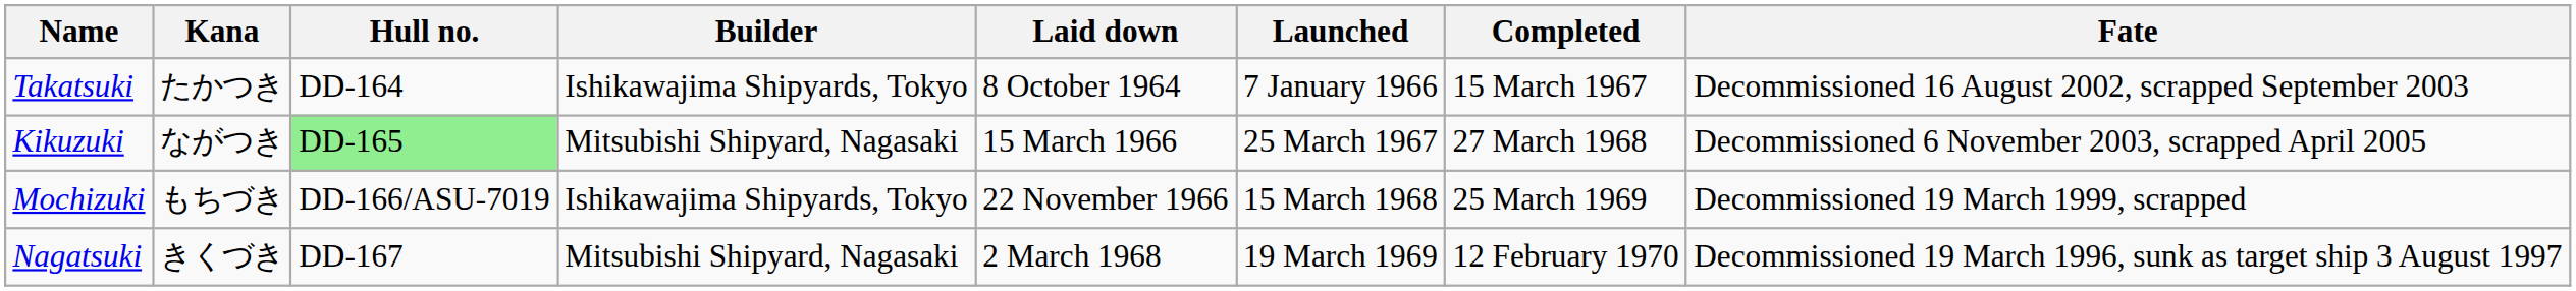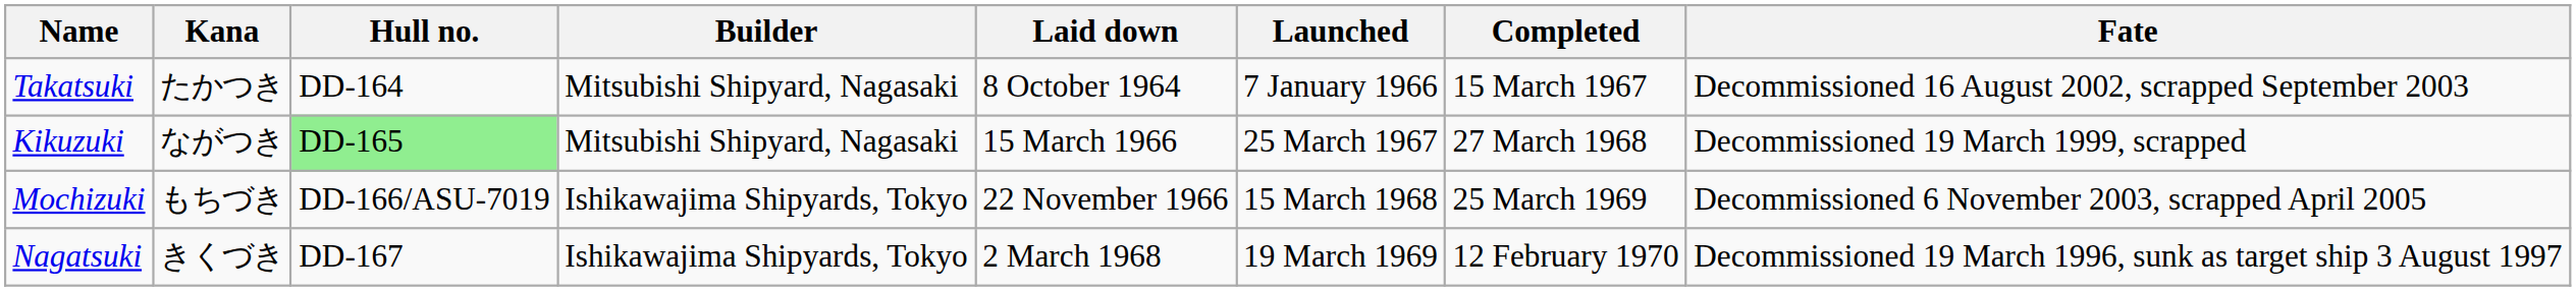 <table class="wikitable" style="font-size:90%;">
 <tr>
 <th>Name</th>
 <th>Kana</th>
 <th>Hull no.</th>
 <th>Builder</th>
 <th>Laid down</th>
 <th>Launched</th>
 <th>Completed</th>
 <th>Fate</th>
 </tr>
 <tr>
 <td><em><a href='#'>Takatsuki</a></em></td>
 <td>たかつき</td>
 <td>DD-164</td>
-<td>Ishikawajima Shipyards, Tokyo</td>
+<td>Mitsubishi Shipyard, Nagasaki</td>
 <td>8 October 1964</td>
 <td>7 January 1966</td>
 <td>15 March 1967</td>
 <td>Decommissioned 16 August 2002, scrapped September 2003</td>
 </tr>
 <tr>
 <td><em><a href='#'>Kikuzuki</a></em></td>
 <td>ながつき</td>
 <td style="background: lightgreen;">DD-165</td>
 <td>Mitsubishi Shipyard, Nagasaki</td>
 <td>15 March 1966</td>
 <td>25 March 1967</td>
 <td>27 March 1968</td>
-<td>Decommissioned 6 November 2003, scrapped April 2005</td>
+<td>Decommissioned 19 March 1999, scrapped</td>
 </tr>
 <tr>
 <td><em><a href='#'>Mochizuki</a></em></td>
 <td>もちづき</td>
 <td>DD-166/ASU-7019</td>
 <td>Ishikawajima Shipyards, Tokyo</td>
 <td>22 November 1966</td>
 <td>15 March 1968</td>
 <td>25 March 1969</td>
-<td>Decommissioned 19 March 1999, scrapped</td>
+<td>Decommissioned 6 November 2003, scrapped April 2005</td>
 </tr>
 <tr>
 <td><em><a href='#'>Nagatsuki</a></em></td>
 <td>きくづき</td>
 <td>DD-167</td>
-<td>Mitsubishi Shipyard, Nagasaki</td>
+<td>Ishikawajima Shipyards, Tokyo</td>
 <td>2 March 1968</td>
 <td>19 March 1969</td>
 <td>12 February 1970</td>
 <td>Decommissioned 19 March 1996, sunk as target ship 3 August 1997</td>
 </tr>
 </table>
